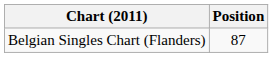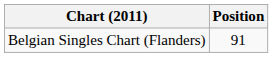 <table class="wikitable sortable">
 <tr>
 <th scope="col">Chart (2011)</th>
 <th scope="col">Position</th>
 </tr>
 <tr>
 <td>Belgian Singles Chart (Flanders)</td>
-<td style="text-align:center;">87</td>
+<td style="text-align:center;">91</td>
 </tr>
 </table>
